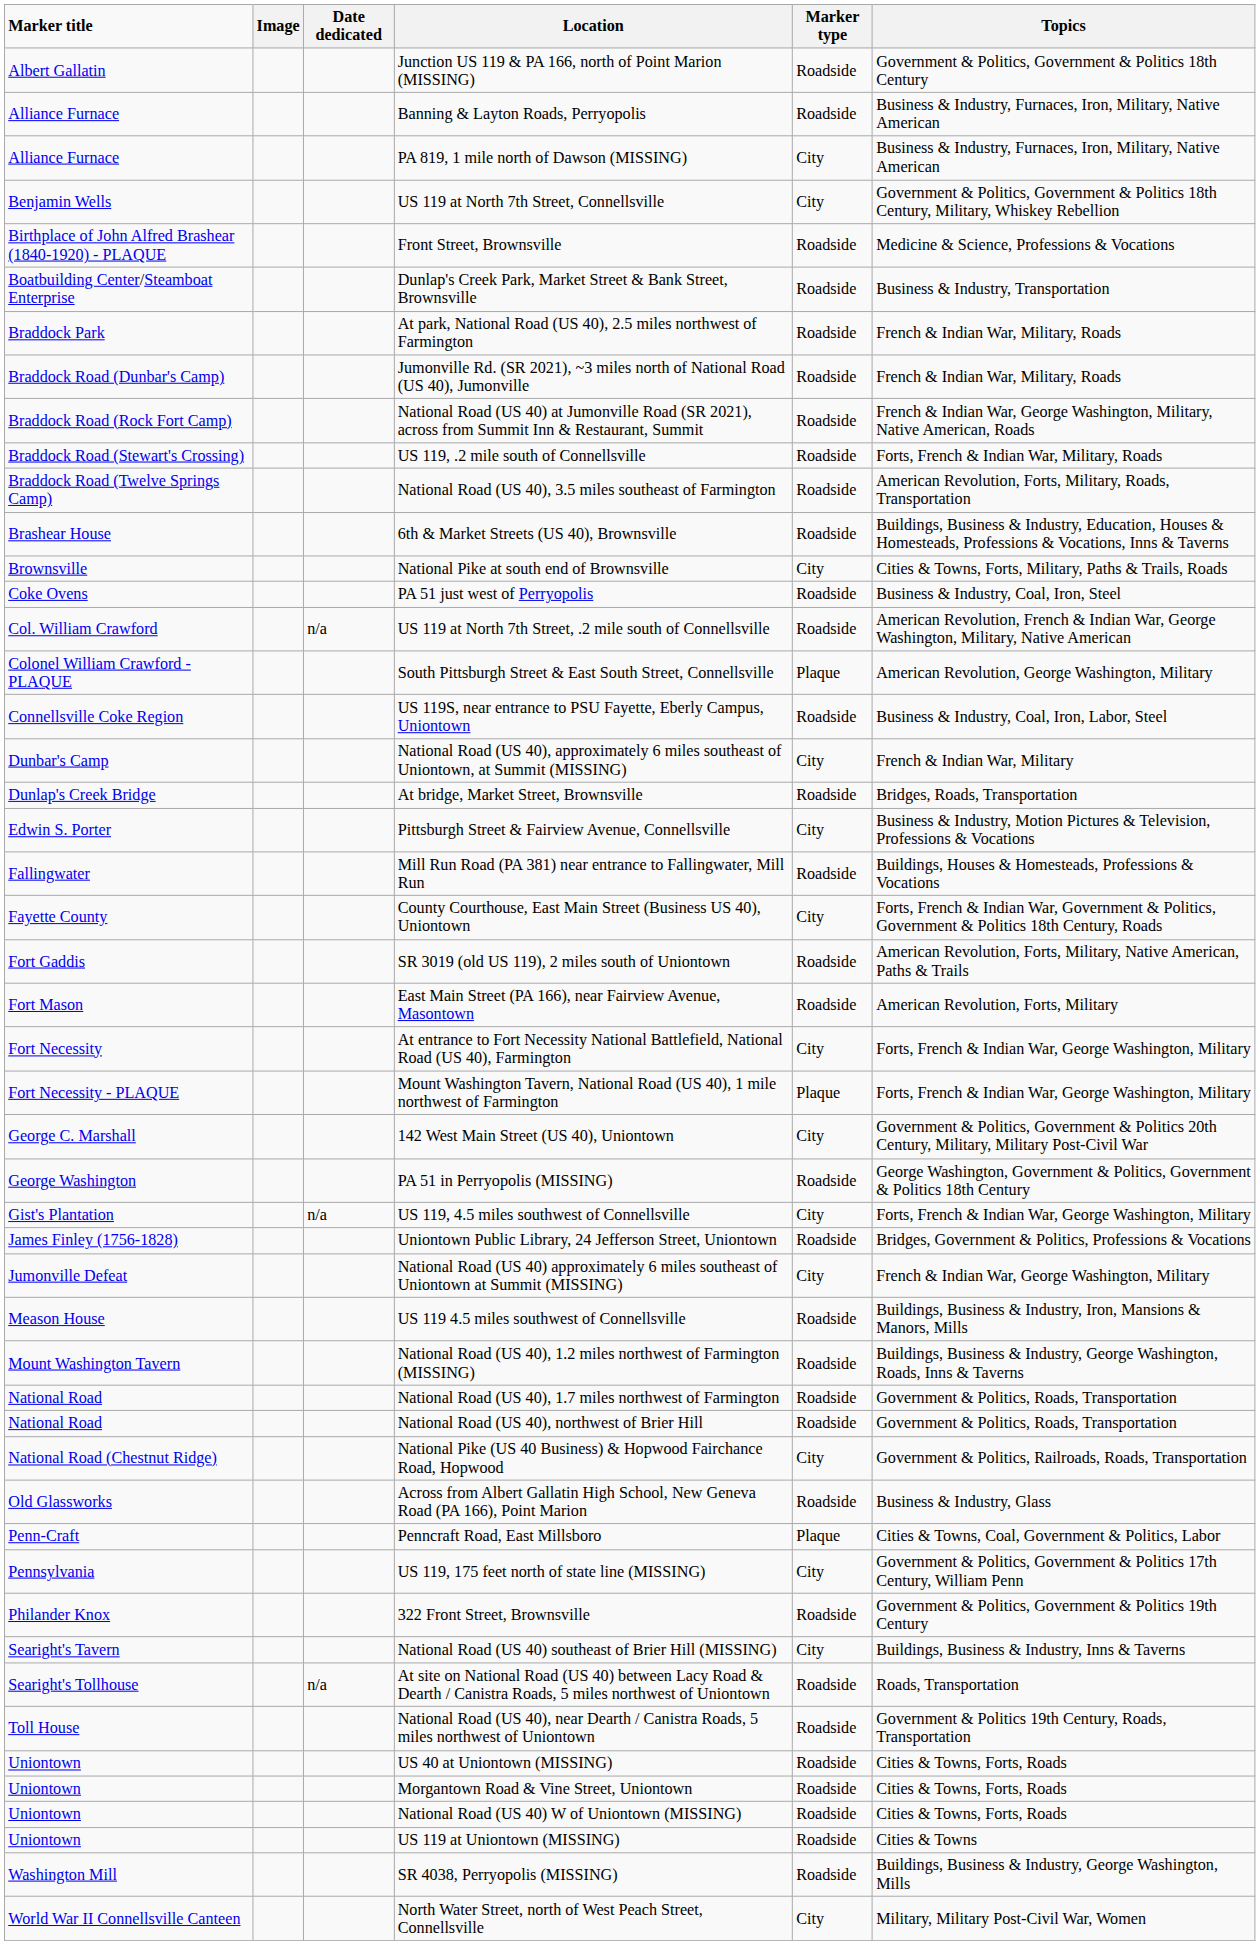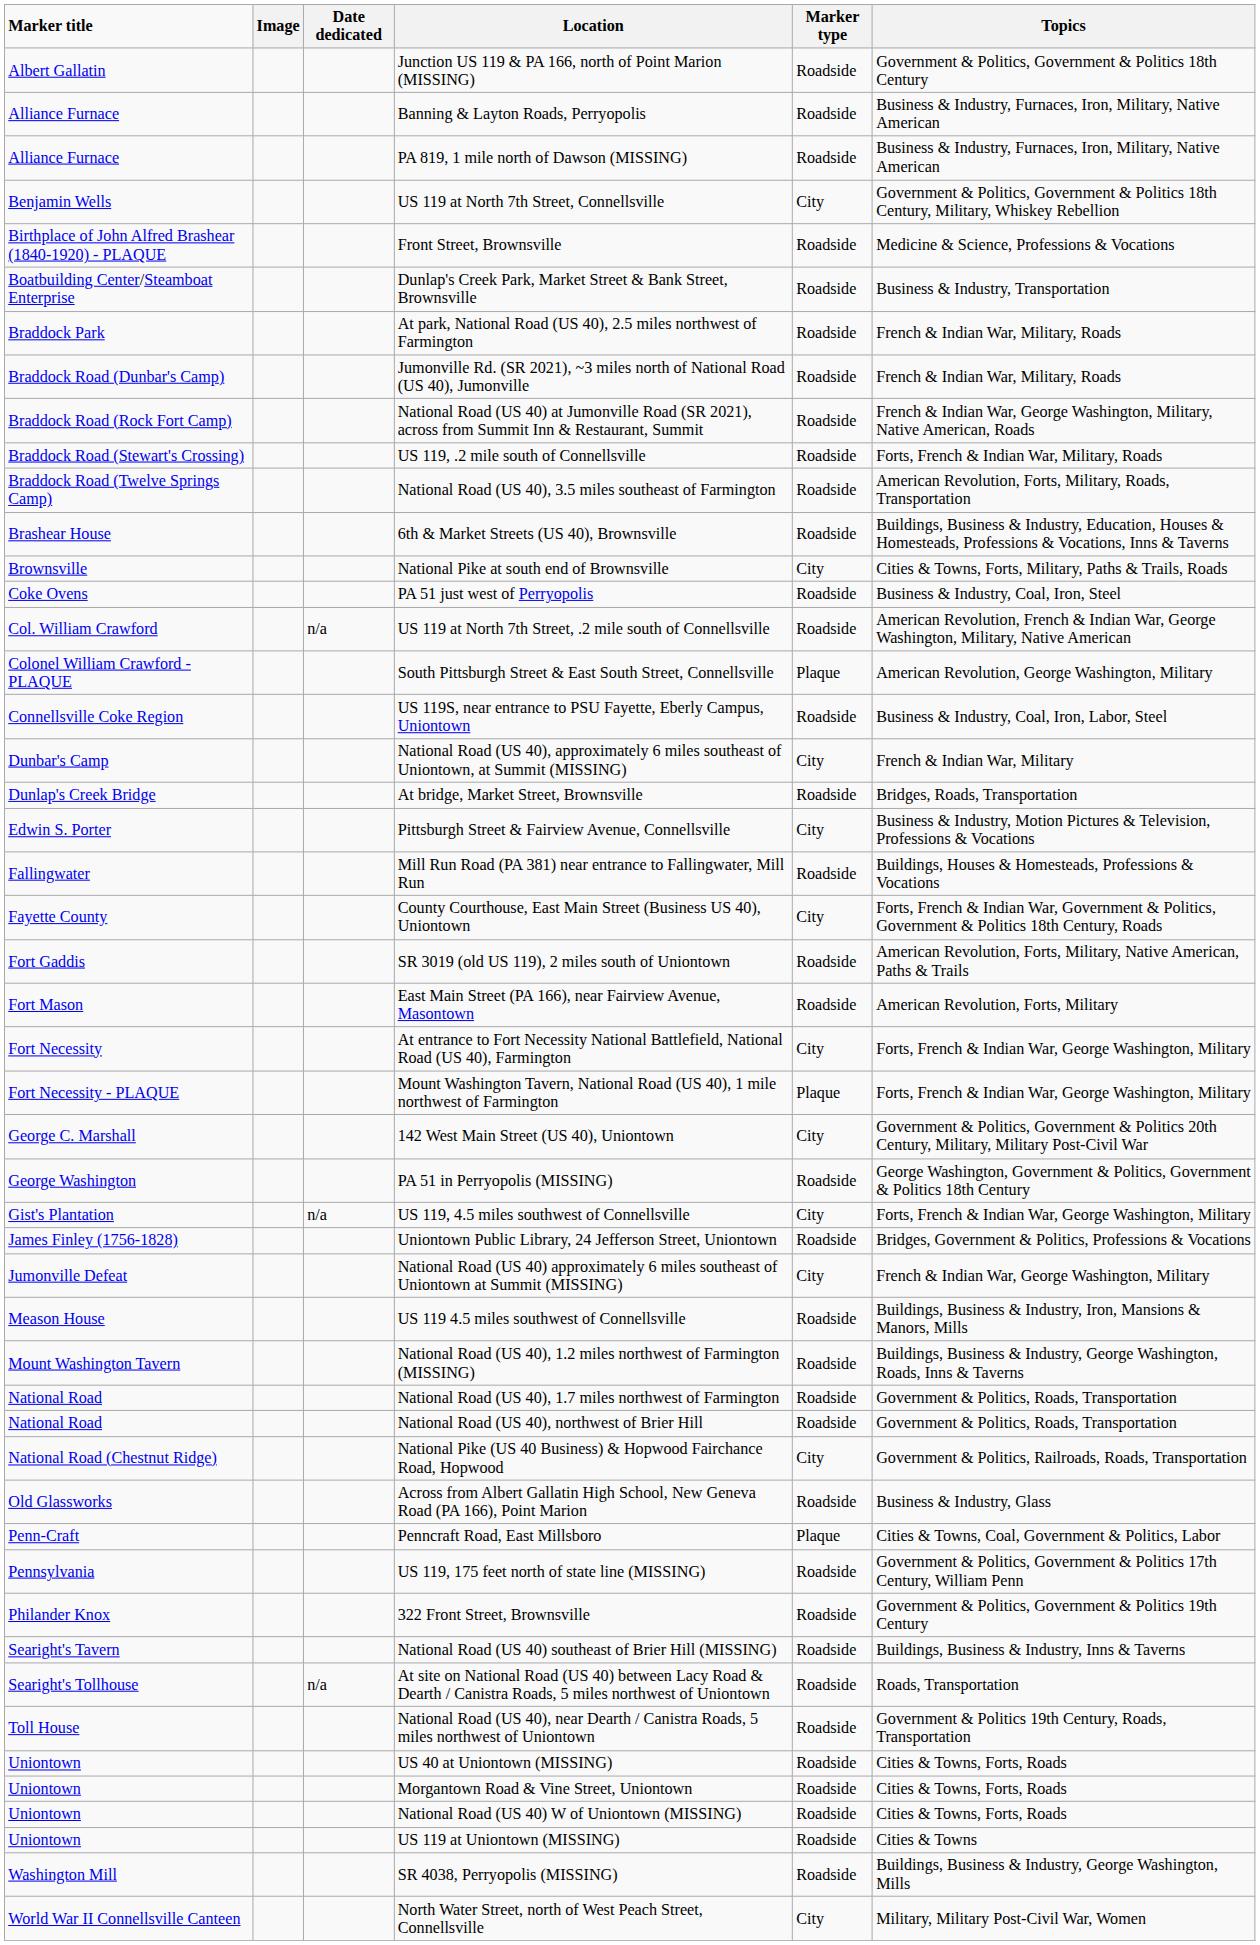 <table class="wikitable sortable" style="width:98%">
 <tr>
 <td><strong>Marker title</strong></td>
 <th class="unsortable"><strong>Image</strong></th>
 <th><strong>Date dedicated</strong></th>
 <th><strong>Location</strong></th>
 <th><strong>Marker type</strong></th>
 <th><strong>Topics</strong></th>
 </tr>
 <tr ->
 <td><a href='#'>Albert Gallatin</a></td>
 <td></td>
 <td></td>
 <td>Junction US 119 & PA 166, north of Point Marion (MISSING)</td>
 <td>Roadside</td>
 <td>Government & Politics, Government & Politics 18th Century</td>
 </tr>
 <tr ->
 <td><a href='#'>Alliance Furnace</a></td>
 <td></td>
 <td></td>
 <td>Banning & Layton Roads, Perryopolis<br><small></small></td>
 <td>Roadside</td>
 <td>Business & Industry, Furnaces, Iron, Military, Native American</td>
 </tr>
 <tr ->
 <td><a href='#'>Alliance Furnace</a></td>
 <td></td>
 <td></td>
 <td>PA 819, 1 mile north of Dawson (MISSING)</td>
-<td>City</td>
+<td>Roadside</td>
 <td>Business & Industry, Furnaces, Iron, Military, Native American</td>
 </tr>
 <tr ->
 <td><a href='#'>Benjamin Wells</a></td>
 <td></td>
 <td></td>
 <td>US 119 at North 7th Street, Connellsville<br><small></small></td>
 <td>City</td>
 <td>Government & Politics, Government & Politics 18th Century, Military, Whiskey Rebellion</td>
 </tr>
 <tr ->
 <td><a href='#'>Birthplace of John Alfred Brashear (1840-1920) - PLAQUE</a></td>
 <td></td>
 <td></td>
 <td>Front Street, Brownsville</td>
 <td>Roadside</td>
 <td>Medicine & Science, Professions & Vocations</td>
 </tr>
 <tr ->
 <td><a href='#'>Boatbuilding Center</a>/<a href='#'>Steamboat Enterprise</a></td>
 <td></td>
 <td></td>
 <td>Dunlap's Creek Park, Market Street & Bank Street, Brownsville<br><small></small></td>
 <td>Roadside</td>
 <td>Business & Industry, Transportation</td>
 </tr>
 <tr ->
 <td><a href='#'>Braddock Park</a></td>
 <td></td>
 <td></td>
 <td>At park, National Road (US 40), 2.5 miles northwest of Farmington<br><small></small></td>
 <td>Roadside</td>
 <td>French & Indian War, Military, Roads</td>
 </tr>
 <tr ->
 <td><a href='#'>Braddock Road (Dunbar's Camp)</a></td>
 <td></td>
 <td></td>
 <td>Jumonville Rd. (SR 2021), ~3 miles north of National Road (US 40), Jumonville<br><small></small></td>
 <td>Roadside</td>
 <td>French & Indian War, Military, Roads</td>
 </tr>
 <tr ->
 <td><a href='#'>Braddock Road (Rock Fort Camp)</a></td>
 <td></td>
 <td></td>
 <td>National Road (US 40) at Jumonville Road (SR 2021), across from Summit Inn & Restaurant, Summit<br><small></small></td>
 <td>Roadside</td>
 <td>French & Indian War, George Washington, Military, Native American, Roads</td>
 </tr>
 <tr ->
 <td><a href='#'>Braddock Road (Stewart's Crossing)</a></td>
 <td></td>
 <td></td>
 <td>US 119, .2 mile south of Connellsville<br><small></small></td>
 <td>Roadside</td>
 <td>Forts, French & Indian War, Military, Roads</td>
 </tr>
 <tr ->
 <td><a href='#'>Braddock Road (Twelve Springs Camp)</a></td>
 <td></td>
 <td></td>
 <td>National Road (US 40), 3.5 miles southeast of Farmington<br><small></small></td>
 <td>Roadside</td>
 <td>American Revolution, Forts, Military, Roads, Transportation</td>
 </tr>
 <tr ->
 <td><a href='#'>Brashear House</a></td>
 <td></td>
 <td></td>
 <td>6th & Market Streets (US 40), Brownsville<br><small></small></td>
 <td>Roadside</td>
 <td>Buildings, Business & Industry, Education, Houses & Homesteads, Professions & Vocations, Inns & Taverns</td>
 </tr>
 <tr ->
 <td><a href='#'>Brownsville</a></td>
 <td></td>
 <td></td>
 <td>National Pike at south end of Brownsville<br><small></small></td>
 <td>City</td>
 <td>Cities & Towns, Forts, Military, Paths & Trails, Roads</td>
 </tr>
 <tr ->
 <td><a href='#'>Coke Ovens</a></td>
 <td></td>
 <td></td>
 <td>PA 51 just west of <a href='#'>Perryopolis</a><br><small></small></td>
 <td>Roadside</td>
 <td>Business & Industry, Coal, Iron, Steel</td>
 </tr>
 <tr ->
 <td><a href='#'>Col. William Crawford</a></td>
 <td></td>
 <td>n/a</td>
 <td>US 119 at North 7th Street, .2 mile south of Connellsville<br><small></small></td>
 <td>Roadside</td>
 <td>American Revolution, French & Indian War, George Washington, Military, Native American</td>
 </tr>
 <tr ->
 <td><a href='#'>Colonel William Crawford - PLAQUE</a></td>
 <td></td>
 <td></td>
 <td>South Pittsburgh Street & East South Street, Connellsville<br><small></small></td>
 <td>Plaque</td>
 <td>American Revolution, George Washington, Military</td>
 </tr>
 <tr ->
 <td><a href='#'>Connellsville Coke Region</a></td>
 <td></td>
 <td></td>
 <td>US 119S, near entrance to PSU Fayette, Eberly Campus, <a href='#'>Uniontown</a><br><small></small></td>
 <td>Roadside</td>
 <td>Business & Industry, Coal, Iron, Labor, Steel</td>
 </tr>
 <tr ->
 <td><a href='#'>Dunbar's Camp</a></td>
 <td></td>
 <td></td>
 <td>National Road (US 40), approximately 6 miles southeast of Uniontown, at Summit (MISSING)</td>
 <td>City</td>
 <td>French & Indian War, Military</td>
 </tr>
 <tr ->
 <td><a href='#'>Dunlap's Creek Bridge</a></td>
 <td></td>
 <td></td>
 <td>At bridge, Market Street, Brownsville<br><small></small></td>
 <td>Roadside</td>
 <td>Bridges, Roads, Transportation</td>
 </tr>
 <tr ->
 <td><a href='#'>Edwin S. Porter</a></td>
 <td></td>
 <td></td>
 <td>Pittsburgh Street & Fairview Avenue, Connellsville<br><small></small></td>
 <td>City</td>
 <td>Business & Industry, Motion Pictures & Television, Professions & Vocations</td>
 </tr>
 <tr ->
 <td><a href='#'>Fallingwater</a></td>
 <td></td>
 <td></td>
 <td>Mill Run Road (PA 381) near entrance to Fallingwater, Mill Run<br><small></small></td>
 <td>Roadside</td>
 <td>Buildings, Houses & Homesteads, Professions & Vocations</td>
 </tr>
 <tr ->
 <td><a href='#'>Fayette County</a></td>
 <td></td>
 <td></td>
 <td>County Courthouse, East Main Street (Business US 40), Uniontown<br><small></small></td>
 <td>City</td>
 <td>Forts, French & Indian War, Government & Politics, Government & Politics 18th Century, Roads</td>
 </tr>
 <tr ->
 <td><a href='#'>Fort Gaddis</a></td>
 <td></td>
 <td></td>
 <td>SR 3019 (old US 119), 2 miles south of Uniontown<br><small></small></td>
 <td>Roadside</td>
 <td>American Revolution, Forts, Military, Native American, Paths & Trails</td>
 </tr>
 <tr ->
 <td><a href='#'>Fort Mason</a></td>
 <td></td>
 <td></td>
 <td>East Main Street (PA 166), near Fairview Avenue, <a href='#'>Masontown</a><br><small></small></td>
 <td>Roadside</td>
 <td>American Revolution, Forts, Military</td>
 </tr>
 <tr ->
 <td><a href='#'>Fort Necessity</a></td>
 <td></td>
 <td></td>
 <td>At entrance to Fort Necessity National Battlefield, National Road (US 40), Farmington<br><small></small></td>
 <td>City</td>
 <td>Forts, French & Indian War, George Washington, Military</td>
 </tr>
 <tr ->
 <td><a href='#'>Fort Necessity - PLAQUE</a></td>
 <td></td>
 <td></td>
 <td>Mount Washington Tavern, National Road (US 40), 1 mile northwest of Farmington<br><small></small></td>
 <td>Plaque</td>
 <td>Forts, French & Indian War, George Washington, Military</td>
 </tr>
 <tr ->
 <td><a href='#'>George C. Marshall</a></td>
 <td></td>
 <td></td>
 <td>142 West Main Street (US 40), Uniontown<br><small></small></td>
 <td>City</td>
 <td>Government & Politics, Government & Politics 20th Century, Military, Military Post-Civil War</td>
 </tr>
 <tr ->
 <td><a href='#'>George Washington</a></td>
 <td></td>
 <td></td>
 <td>PA 51 in Perryopolis (MISSING)</td>
 <td>Roadside</td>
 <td>George Washington, Government & Politics, Government & Politics 18th Century</td>
 </tr>
 <tr ->
 <td><a href='#'>Gist's Plantation</a></td>
 <td></td>
 <td>n/a</td>
 <td>US 119, 4.5 miles southwest of Connellsville<br><small></small></td>
 <td>City</td>
 <td>Forts, French & Indian War, George Washington, Military</td>
 </tr>
 <tr ->
 <td><a href='#'>James Finley (1756-1828)</a></td>
 <td></td>
 <td></td>
 <td>Uniontown Public Library, 24 Jefferson Street, Uniontown<br><small></small></td>
 <td>Roadside</td>
 <td>Bridges, Government & Politics, Professions & Vocations</td>
 </tr>
 <tr ->
 <td><a href='#'>Jumonville Defeat</a></td>
 <td></td>
 <td></td>
 <td>National Road (US 40) approximately 6 miles southeast of Uniontown at Summit (MISSING)</td>
 <td>City</td>
 <td>French & Indian War, George Washington, Military</td>
 </tr>
 <tr ->
 <td><a href='#'>Meason House</a></td>
 <td></td>
 <td></td>
 <td>US 119 4.5 miles southwest of Connellsville<br><small></small></td>
 <td>Roadside</td>
 <td>Buildings, Business & Industry, Iron, Mansions & Manors, Mills</td>
 </tr>
 <tr ->
 <td><a href='#'>Mount Washington Tavern</a></td>
 <td></td>
 <td></td>
 <td>National Road (US 40), 1.2 miles northwest of Farmington (MISSING)</td>
 <td>Roadside</td>
 <td>Buildings, Business & Industry, George Washington, Roads, Inns & Taverns</td>
 </tr>
 <tr ->
 <td><a href='#'>National Road</a></td>
 <td></td>
 <td></td>
 <td>National Road (US 40), 1.7 miles northwest of Farmington<br><small></small></td>
 <td>Roadside</td>
 <td>Government & Politics, Roads, Transportation</td>
 </tr>
 <tr ->
 <td><a href='#'>National Road</a></td>
 <td></td>
 <td></td>
 <td>National Road (US 40), northwest of Brier Hill<br><small></small></td>
 <td>Roadside</td>
 <td>Government & Politics, Roads, Transportation</td>
 </tr>
 <tr ->
 <td><a href='#'>National Road (Chestnut Ridge)</a></td>
 <td></td>
 <td></td>
 <td>National Pike (US 40 Business) & Hopwood Fairchance Road, Hopwood<br><small></small></td>
 <td>City</td>
 <td>Government & Politics, Railroads, Roads, Transportation</td>
 </tr>
 <tr ->
 <td><a href='#'>Old Glassworks</a></td>
 <td></td>
 <td></td>
 <td>Across from Albert Gallatin High School, New Geneva Road (PA 166), Point Marion<br><small></small></td>
 <td>Roadside</td>
 <td>Business & Industry, Glass</td>
 </tr>
 <tr ->
 <td><a href='#'>Penn-Craft</a></td>
 <td></td>
 <td></td>
 <td>Penncraft Road, East Millsboro<br><small></small></td>
 <td>Plaque</td>
 <td>Cities & Towns, Coal, Government & Politics, Labor</td>
 </tr>
 <tr ->
 <td><a href='#'>Pennsylvania</a></td>
 <td></td>
 <td></td>
 <td>US 119, 175 feet north of state line (MISSING)</td>
-<td>City</td>
+<td>Roadside</td>
 <td>Government & Politics, Government & Politics 17th Century, William Penn</td>
 </tr>
 <tr ->
 <td><a href='#'>Philander Knox</a></td>
 <td></td>
 <td></td>
 <td>322 Front Street, Brownsville<br><small></small></td>
 <td>Roadside</td>
 <td>Government & Politics, Government & Politics 19th Century</td>
 </tr>
 <tr ->
 <td><a href='#'>Searight's Tavern</a></td>
 <td></td>
 <td></td>
 <td>National Road (US 40) southeast of Brier Hill (MISSING)</td>
-<td>City</td>
+<td>Roadside</td>
 <td>Buildings, Business & Industry, Inns & Taverns</td>
 </tr>
 <tr ->
 <td><a href='#'>Searight's Tollhouse</a></td>
 <td></td>
 <td>n/a</td>
 <td>At site on National Road (US 40) between Lacy Road & Dearth / Canistra Roads, 5 miles northwest of Uniontown<br><small></small></td>
 <td>Roadside</td>
 <td>Roads, Transportation</td>
 </tr>
 <tr ->
 <td><a href='#'>Toll House</a></td>
 <td></td>
 <td></td>
 <td>National Road (US 40), near Dearth / Canistra Roads, 5 miles northwest of Uniontown<br><small></small></td>
 <td>Roadside</td>
 <td>Government & Politics 19th Century, Roads, Transportation</td>
 </tr>
 <tr ->
 <td><a href='#'>Uniontown</a></td>
 <td></td>
 <td></td>
 <td>US 40 at Uniontown (MISSING)</td>
 <td>Roadside</td>
 <td>Cities & Towns, Forts, Roads</td>
 </tr>
 <tr ->
 <td><a href='#'>Uniontown</a></td>
 <td></td>
 <td></td>
 <td>Morgantown Road & Vine Street, Uniontown<br><small></small></td>
 <td>Roadside</td>
 <td>Cities & Towns, Forts, Roads</td>
 </tr>
 <tr ->
 <td><a href='#'>Uniontown</a></td>
 <td></td>
 <td></td>
 <td>National Road (US 40) W of Uniontown (MISSING)</td>
 <td>Roadside</td>
 <td>Cities & Towns, Forts, Roads</td>
 </tr>
 <tr ->
 <td><a href='#'>Uniontown</a></td>
 <td></td>
 <td></td>
 <td>US 119 at Uniontown (MISSING)</td>
 <td>Roadside</td>
 <td>Cities & Towns</td>
 </tr>
 <tr ->
 <td><a href='#'>Washington Mill</a></td>
 <td></td>
 <td></td>
 <td>SR 4038, Perryopolis (MISSING)</td>
 <td>Roadside</td>
 <td>Buildings, Business & Industry, George Washington, Mills</td>
 </tr>
 <tr ->
 <td><a href='#'>World War II Connellsville Canteen</a></td>
 <td></td>
 <td></td>
 <td>North Water Street, north of West Peach Street, Connellsville<br><small></small></td>
 <td>City</td>
 <td>Military, Military Post-Civil War, Women</td>
 </tr>
 </table>
